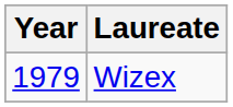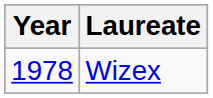 <table class="wikitable">
 <tr>
 <th>Year</th>
 <th>Laureate</th>
 </tr>
 <tr>
-<td><a href='#'>1979</a></td>
+<td><a href='#'>1978</a></td>
 <td><a href='#'>Wizex</a></td>
 </tr>
 </table>
